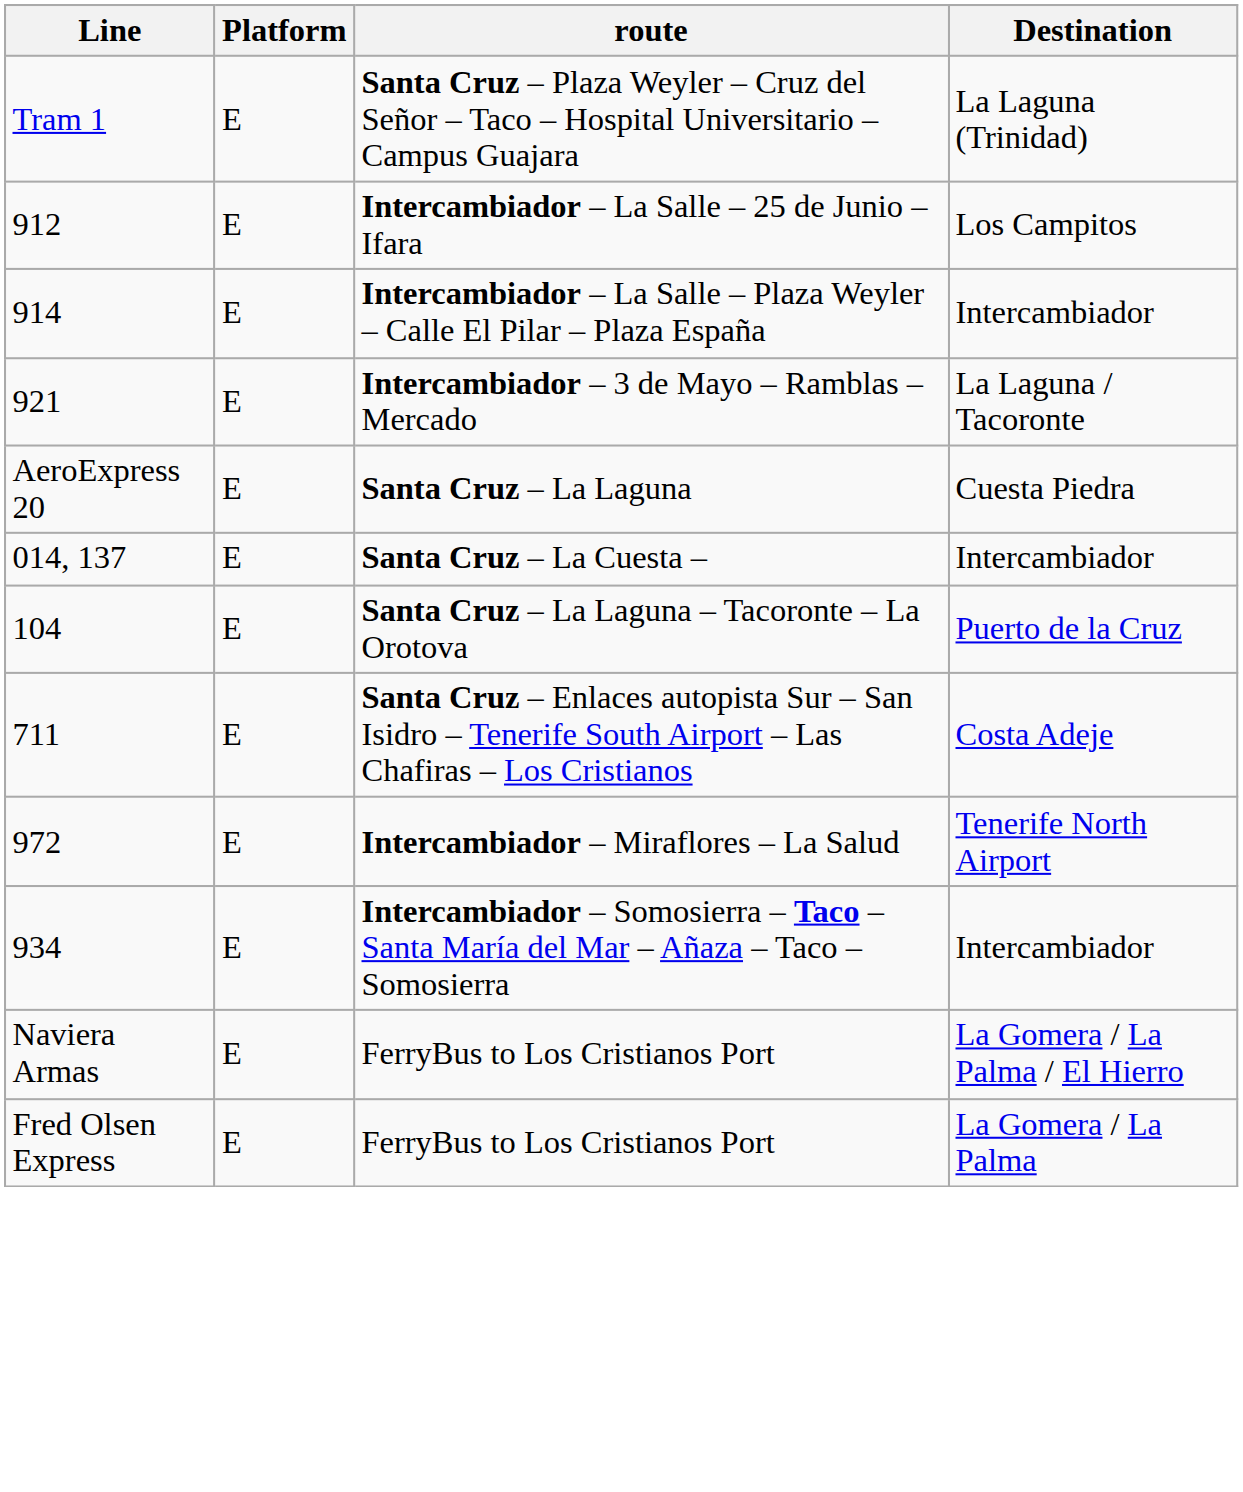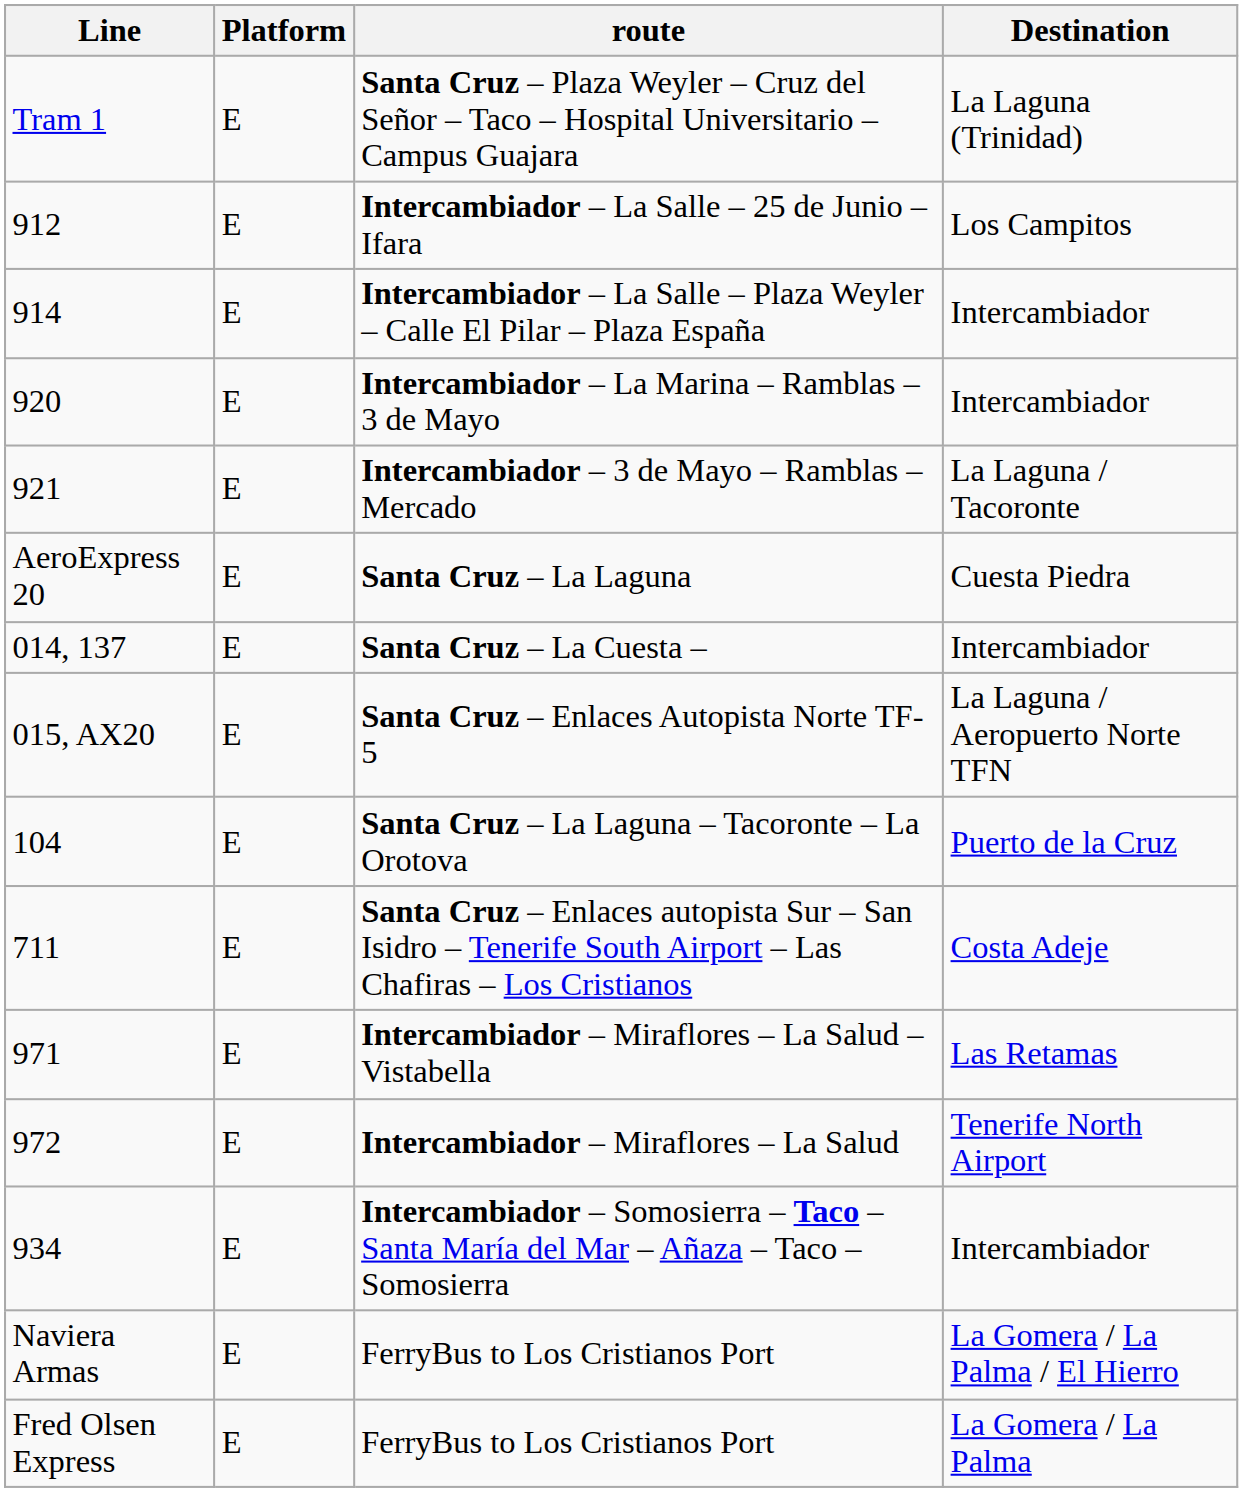 <table class="wikitable" border="1">
 <tr>
 <th>Line</th>
 <th>Platform</th>
 <th>route</th>
 <th>Destination</th>
 </tr>
 <tr>
 <td><a href='#'>Tram 1</a></td>
 <td>E</td>
 <td><strong>Santa Cruz</strong> – Plaza Weyler – Cruz del Señor – Taco – Hospital Universitario – Campus Guajara</td>
 <td>La Laguna (Trinidad)</td>
 </tr>
 <tr>
 <td>912</td>
 <td>E</td>
 <td><strong>Intercambiador</strong> – La Salle – 25 de Junio – Ifara</td>
 <td>Los Campitos</td>
 </tr>
 <tr>
 <td>914</td>
 <td>E</td>
 <td><strong>Intercambiador</strong> – La Salle – Plaza Weyler – Calle El Pilar – Plaza España</td>
 <td>Intercambiador</td>
 </tr>
 <tr>
+<td>920</td>
+<td>E</td>
+<td><strong>Intercambiador</strong> – La Marina – Ramblas – 3 de Mayo</td>
+<td>Intercambiador</td>
+</tr>
+<tr>
 <td>921</td>
 <td>E</td>
 <td><strong>Intercambiador</strong> – 3 de Mayo – Ramblas – Mercado</td>
 <td>La Laguna / Tacoronte</td>
 </tr>
 <tr>
 <td>AeroExpress 20</td>
 <td>E</td>
 <td><strong>Santa Cruz</strong> – La Laguna</td>
 <td>Cuesta Piedra</td>
 </tr>
 <tr>
 <td>014, 137</td>
 <td>E</td>
 <td><strong>Santa Cruz</strong> – La Cuesta –</td>
 <td>Intercambiador</td>
 </tr>
 <tr>
+<td>015, AX20</td>
+<td>E</td>
+<td><strong>Santa Cruz</strong> – Enlaces Autopista Norte TF-5</td>
+<td>La Laguna / Aeropuerto Norte TFN</td>
+</tr>
+<tr>
 <td>104</td>
 <td>E</td>
 <td><strong>Santa Cruz</strong> – La Laguna – Tacoronte – La Orotova</td>
 <td><a href='#'>Puerto de la Cruz</a></td>
 </tr>
 <tr>
 <td>711</td>
 <td>E</td>
 <td><strong>Santa Cruz</strong> – Enlaces autopista Sur – San Isidro – <a href='#'>Tenerife South Airport</a> – Las Chafiras – <a href='#'>Los Cristianos</a></td>
 <td><a href='#'>Costa Adeje</a></td>
+</tr>
+<tr>
+<td>971</td>
+<td>E</td>
+<td><strong>Intercambiador</strong> – Miraflores – La Salud – Vistabella</td>
+<td><a href='#'>Las Retamas</a></td>
 </tr>
 <tr>
 <td>972</td>
 <td>E</td>
 <td><strong>Intercambiador</strong> – Miraflores – La Salud</td>
 <td><a href='#'>Tenerife North Airport</a></td>
 </tr>
 <tr>
 <td>934</td>
 <td>E</td>
 <td><strong>Intercambiador</strong> – Somosierra – <strong><a href='#'>Taco</a></strong> – <a href='#'>Santa María del Mar</a> – <a href='#'>Añaza</a> – Taco – Somosierra</td>
 <td>Intercambiador</td>
 </tr>
 <tr>
 <td>Naviera Armas</td>
 <td>E</td>
 <td>FerryBus to Los Cristianos Port</td>
 <td><a href='#'>La Gomera</a> / <a href='#'>La Palma</a> / <a href='#'>El Hierro</a></td>
 </tr>
 <tr>
 <td>Fred Olsen Express</td>
 <td>E</td>
 <td>FerryBus to Los Cristianos Port</td>
 <td><a href='#'>La Gomera</a> / <a href='#'>La Palma</a></td>
 </tr>
 </table>
